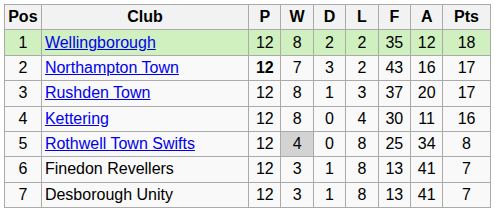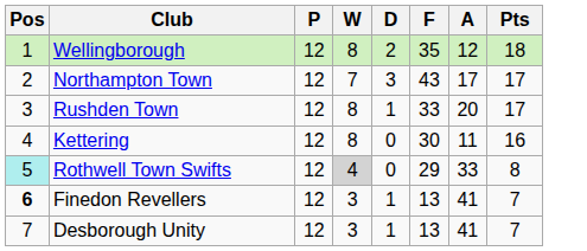 <table class="wikitable" style="text-align:center">
 <tr>
 <th width="25">Pos</th>
 <th width="200">Club</th>
 <th width="25">P</th>
 <th width="25">W</th>
 <th width="25">D</th>
-<th width="25">L</th>
 <th width="25">F</th>
 <th width="25">A</th>
 <th width="40">Pts</th>
 </tr>
 <tr style="background:#D0F0C0;">
 <td>1</td>
 <td align="left"><a href='#'>Wellingborough</a></td>
 <td>12</td>
 <td>8</td>
 <td>2</td>
-<td>2</td>
 <td>35</td>
 <td>12</td>
 <td>18</td>
 </tr>
 <tr>
 <td>2</td>
 <td align="left"><a href='#'>Northampton Town</a></td>
-<td><strong>12</strong></td>
+<td>12</td>
 <td>7</td>
 <td>3</td>
-<td>2</td>
 <td>43</td>
-<td>16</td>
+<td>17</td>
 <td>17</td>
 </tr>
 <tr>
 <td>3</td>
 <td align="left"><a href='#'>Rushden Town</a></td>
 <td>12</td>
 <td>8</td>
 <td>1</td>
-<td>3</td>
-<td>37</td>
+<td>33</td>
 <td>20</td>
 <td>17</td>
 </tr>
 <tr>
 <td>4</td>
 <td align="left"><a href='#'>Kettering</a></td>
 <td>12</td>
 <td>8</td>
 <td>0</td>
-<td>4</td>
 <td>30</td>
 <td>11</td>
 <td>16</td>
 </tr>
 <tr>
-<td>5</td>
+<td style="background: paleturquoise;">5</td>
 <td align="left"><a href='#'>Rothwell Town Swifts</a></td>
 <td>12</td>
 <td style="background: lightgrey;">4</td>
 <td>0</td>
-<td>8</td>
-<td>25</td>
-<td>34</td>
+<td>29</td>
+<td>33</td>
 <td>8</td>
 </tr>
 <tr>
-<td>6</td>
+<td><strong>6</strong></td>
 <td align="left">Finedon Revellers</td>
 <td>12</td>
 <td>3</td>
 <td>1</td>
-<td>8</td>
 <td>13</td>
 <td>41</td>
 <td>7</td>
 </tr>
 <tr>
 <td>7</td>
 <td align="left">Desborough Unity</td>
 <td>12</td>
 <td>3</td>
 <td>1</td>
-<td>8</td>
 <td>13</td>
 <td>41</td>
 <td>7</td>
 </tr>
 </table>
